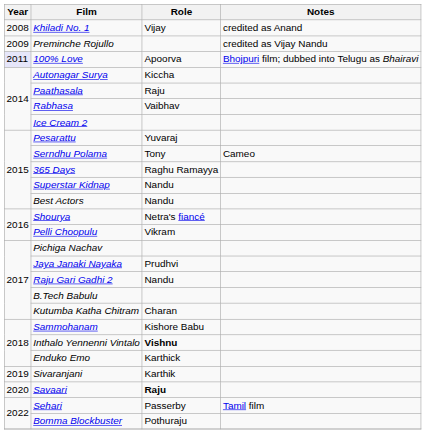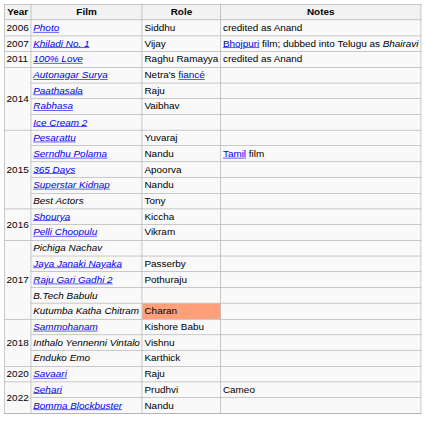 <table class="wikitable sortable">
 <tr>
 <th>Year</th>
 <th>Film</th>
 <th>Role</th>
 <th>Notes</th>
 </tr>
 <tr>
-<td>2008</td>
-<td><em><a href='#'>Khiladi No. 1</a></em></td>
-<td>Vijay</td>
+<td>2006</td>
+<td><em><a href='#'>Photo</a></em></td>
+<td>Siddhu</td>
 <td>credited as Anand</td>
 </tr>
 <tr>
-<td>2009</td>
-<td><em>Preminche Rojullo</em></td>
-<td></td>
-<td>credited as Vijay Nandu</td>
+<td>2007</td>
+<td><em><a href='#'>Khiladi No. 1</a></em></td>
+<td>Vijay</td>
+<td><a href='#'>Bhojpuri</a> film; dubbed into Telugu as <em>Bhairavi</em></td>
 </tr>
 <tr>
-<td style="background: lavender;">2011</td>
+<td>2011</td>
 <td><em><a href='#'>100% Love</a></em></td>
-<td>Apoorva</td>
-<td><a href='#'>Bhojpuri</a> film; dubbed into Telugu as <em>Bhairavi</em></td>
+<td>Raghu Ramayya</td>
+<td>credited as Anand</td>
 </tr>
 <tr>
 <td rowspan="4">2014</td>
 <td><em><a href='#'>Autonagar Surya</a></em></td>
-<td>Kiccha</td>
+<td>Netra's <a href='#'>fiancé</a></td>
 <td></td>
 </tr>
 <tr>
 <td><em><a href='#'>Paathasala</a></em></td>
 <td>Raju</td>
 <td></td>
 </tr>
 <tr>
 <td><em><a href='#'>Rabhasa</a></em></td>
 <td>Vaibhav</td>
 <td></td>
 </tr>
 <tr>
 <td><em><a href='#'>Ice Cream 2</a></em></td>
 <td></td>
 <td></td>
 </tr>
 <tr>
 <td rowspan="5">2015</td>
 <td><em><a href='#'>Pesarattu</a></em></td>
 <td>Yuvaraj</td>
 <td></td>
 </tr>
 <tr>
 <td><em><a href='#'>Serndhu Polama</a></em></td>
-<td>Tony</td>
-<td>Cameo</td>
+<td>Nandu</td>
+<td><a href='#'>Tamil</a> film</td>
 </tr>
 <tr>
 <td><em><a href='#'>365 Days</a></em></td>
-<td>Raghu Ramayya</td>
+<td>Apoorva</td>
 <td></td>
 </tr>
 <tr>
 <td><em><a href='#'>Superstar Kidnap</a></em></td>
 <td>Nandu</td>
 <td></td>
 </tr>
 <tr>
 <td><em>Best Actors</em></td>
-<td>Nandu</td>
+<td>Tony</td>
 <td></td>
 </tr>
 <tr>
 <td rowspan="2">2016</td>
 <td><em><a href='#'>Shourya</a></em></td>
-<td>Netra's <a href='#'>fiancé</a></td>
+<td>Kiccha</td>
 <td></td>
 </tr>
 <tr>
 <td><em><a href='#'>Pelli Choopulu</a></em></td>
 <td>Vikram</td>
 <td></td>
 </tr>
 <tr>
 <td rowspan="5">2017</td>
 <td><em>Pichiga Nachav</em></td>
 <td></td>
 <td></td>
 </tr>
 <tr>
 <td><em><a href='#'>Jaya Janaki Nayaka</a></em></td>
-<td>Prudhvi</td>
+<td>Passerby</td>
 <td></td>
 </tr>
 <tr>
 <td><em><a href='#'>Raju Gari Gadhi 2</a></em></td>
-<td>Nandu</td>
+<td>Pothuraju</td>
 <td></td>
 </tr>
 <tr>
 <td><em>B.Tech Babulu</em></td>
 <td></td>
 <td></td>
 </tr>
 <tr>
 <td><em>Kutumba Katha Chitram</em></td>
-<td>Charan</td>
+<td style="background: lightsalmon;">Charan</td>
 <td></td>
 </tr>
 <tr>
 <td rowspan="3">2018</td>
 <td><em><a href='#'>Sammohanam</a></em></td>
 <td>Kishore Babu</td>
 <td></td>
 </tr>
 <tr>
 <td><em>Inthalo Yennenni Vintalo</em></td>
-<td><strong>Vishnu</strong></td>
+<td>Vishnu</td>
 <td></td>
 </tr>
 <tr>
 <td><em>Enduko Emo</em></td>
 <td>Karthick</td>
 <td></td>
 </tr>
 <tr>
-<td>2019</td>
-<td><em>Sivaranjani</em></td>
-<td>Karthik</td>
-<td></td>
-</tr>
-<tr>
 <td>2020</td>
 <td><em><a href='#'>Savaari</a></em></td>
-<td><strong>Raju</strong></td>
+<td>Raju</td>
 <td></td>
 </tr>
 <tr>
 <td rowspan="2">2022</td>
 <td><em><a href='#'>Sehari</a></em></td>
-<td>Passerby</td>
-<td><a href='#'>Tamil</a> film</td>
+<td>Prudhvi</td>
+<td>Cameo</td>
 </tr>
 <tr>
 <td><em><a href='#'>Bomma Blockbuster</a></em></td>
-<td>Pothuraju</td>
+<td>Nandu</td>
 <td></td>
 </tr>
 <tr>
 </tr>
 </table>
